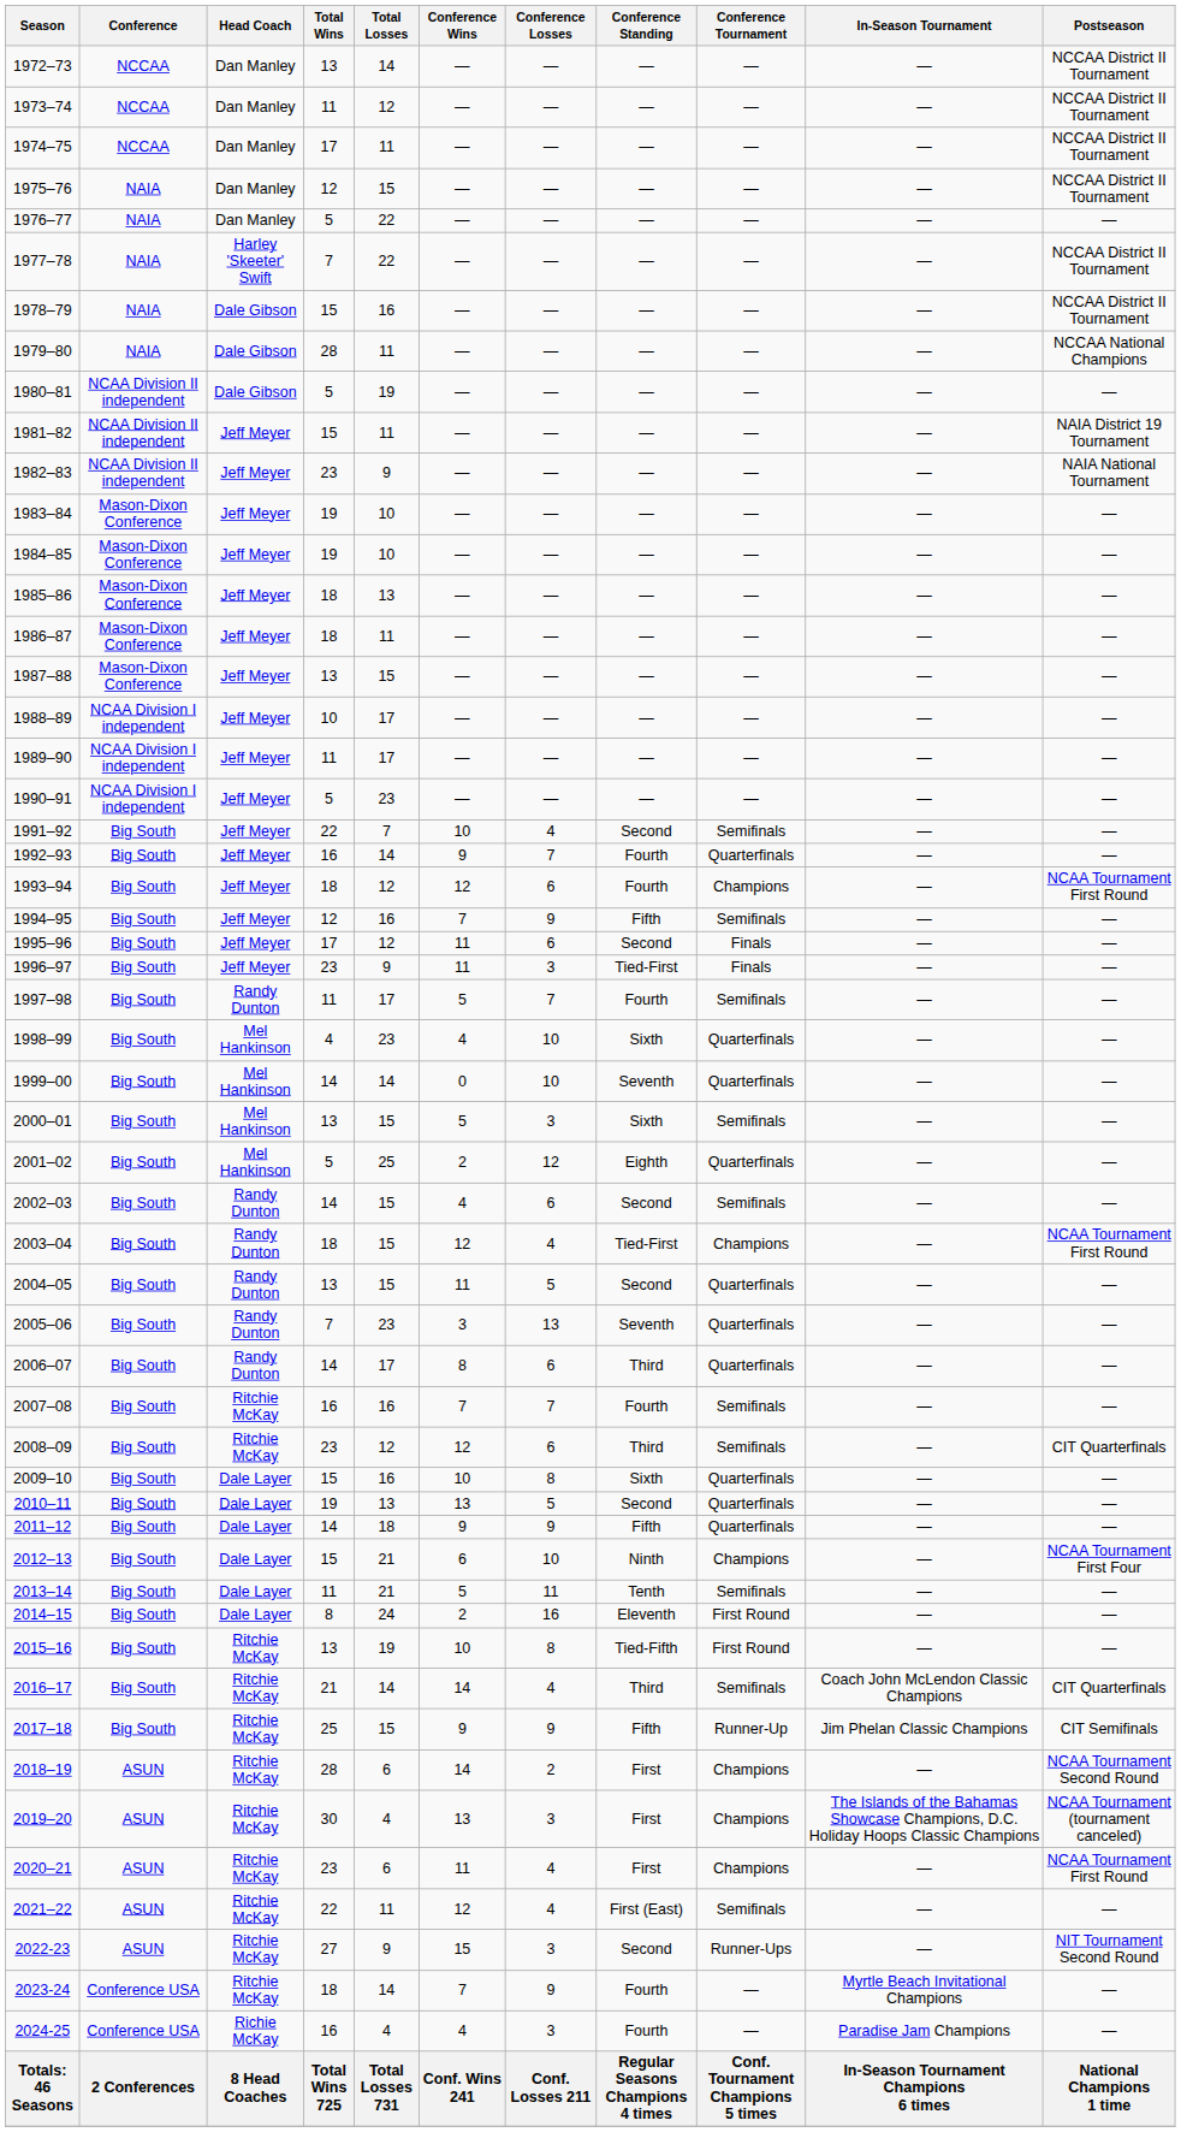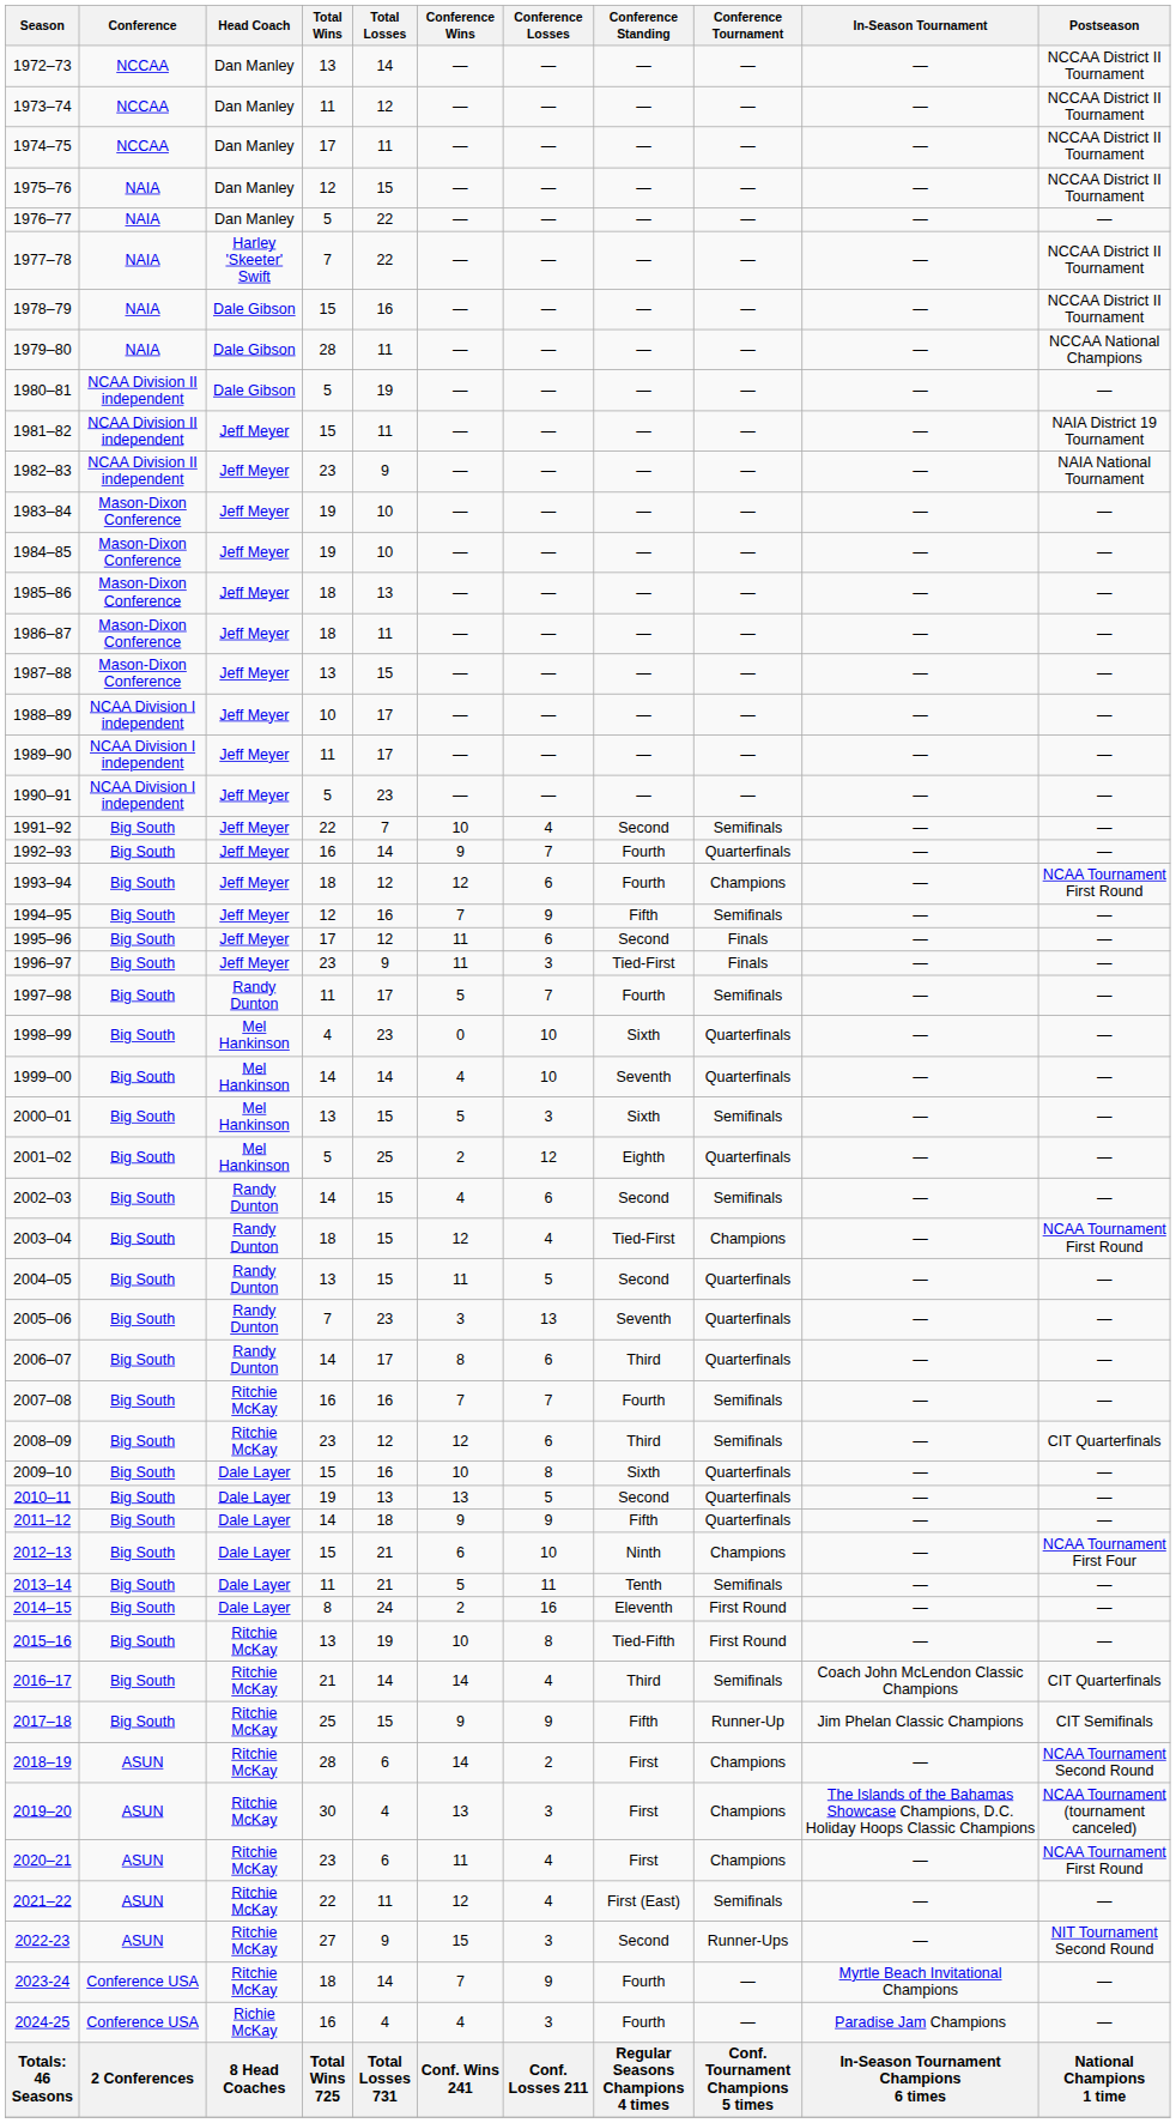 <table class="wikitable sortable">
 <tr>
 <th align="center"><small>Season</small></th>
 <th align="center"><small>Conference</small></th>
 <th align="center"><small>Head Coach</small></th>
 <th align="center"><small>Total Wins</small></th>
 <th align="center"><small>Total Losses</small></th>
 <th align="center"><small>Conference Wins</small></th>
 <th align="center"><small>Conference Losses</small></th>
 <th align="center"><small>Conference Standing</small></th>
 <th align="center"><small>Conference Tournament</small></th>
 <th><small>In-Season Tournament</small></th>
 <th align="center"><small>Postseason</small></th>
 </tr>
 <tr bgcolor=>
 <td align="center">1972–73</td>
 <td align="center"><a href='#'>NCCAA</a></td>
 <td align="center">Dan Manley</td>
 <td align="center">13</td>
 <td align="center">14</td>
 <td align="center">—</td>
 <td align="center">—</td>
 <td align="center">—</td>
 <td align="center">—</td>
 <td align="center">—</td>
 <td align="center">NCCAA District II Tournament</td>
 </tr>
 <tr>
 <td align="center">1973–74</td>
 <td align="center"><a href='#'>NCCAA</a></td>
 <td align="center">Dan Manley</td>
 <td align="center">11</td>
 <td align="center">12</td>
 <td align="center">—</td>
 <td align="center">—</td>
 <td align="center">—</td>
 <td align="center">—</td>
 <td align="center">—</td>
 <td align="center">NCCAA District II Tournament</td>
 </tr>
 <tr>
 <td align="center">1974–75</td>
 <td align="center"><a href='#'>NCCAA</a></td>
 <td align="center">Dan Manley</td>
 <td align="center">17</td>
 <td align="center">11</td>
 <td align="center">—</td>
 <td align="center">—</td>
 <td align="center">—</td>
 <td align="center">—</td>
 <td align="center">—</td>
 <td align="center">NCCAA District II Tournament</td>
 </tr>
 <tr>
 <td align="center">1975–76</td>
 <td align="center"><a href='#'>NAIA</a></td>
 <td align="center">Dan Manley</td>
 <td align="center">12</td>
 <td align="center">15</td>
 <td align="center">—</td>
 <td align="center">—</td>
 <td align="center">—</td>
 <td align="center">—</td>
 <td align="center">—</td>
 <td align="center">NCCAA District II Tournament</td>
 </tr>
 <tr>
 <td align="center">1976–77</td>
 <td align="center"><a href='#'>NAIA</a></td>
 <td align="center">Dan Manley</td>
 <td align="center">5</td>
 <td align="center">22</td>
 <td align="center">—</td>
 <td align="center">—</td>
 <td align="center">—</td>
 <td align="center">—</td>
 <td align="center">—</td>
 <td align="center">—</td>
 </tr>
 <tr>
 <td align="center">1977–78</td>
 <td align="center"><a href='#'>NAIA</a></td>
 <td align="center"><a href='#'>Harley 'Skeeter' Swift</a></td>
 <td align="center">7</td>
 <td align="center">22</td>
 <td align="center">—</td>
 <td align="center">—</td>
 <td align="center">—</td>
 <td align="center">—</td>
 <td align="center">—</td>
 <td align="center">NCCAA District II Tournament</td>
 </tr>
 <tr>
 <td align="center">1978–79</td>
 <td align="center"><a href='#'>NAIA</a></td>
 <td align="center"><a href='#'>Dale Gibson</a></td>
 <td align="center">15</td>
 <td align="center">16</td>
 <td align="center">—</td>
 <td align="center">—</td>
 <td align="center">—</td>
 <td align="center">—</td>
 <td align="center">—</td>
 <td align="center">NCCAA District II Tournament</td>
 </tr>
 <tr>
 <td align="center">1979–80</td>
 <td align="center"><a href='#'>NAIA</a></td>
 <td align="center"><a href='#'>Dale Gibson</a></td>
 <td align="center">28</td>
 <td align="center">11</td>
 <td align="center">—</td>
 <td align="center">—</td>
 <td align="center">—</td>
 <td align="center">—</td>
 <td align="center">—</td>
 <td align="center">NCCAA National Champions</td>
 </tr>
 <tr>
 <td align="center">1980–81</td>
 <td align="center"><a href='#'>NCAA Division II independent</a></td>
 <td align="center"><a href='#'>Dale Gibson</a></td>
 <td align="center">5</td>
 <td align="center">19</td>
 <td align="center">—</td>
 <td align="center">—</td>
 <td align="center">—</td>
 <td align="center">—</td>
 <td align="center">—</td>
 <td align="center">—</td>
 </tr>
 <tr>
 <td align="center">1981–82</td>
 <td align="center"><a href='#'>NCAA Division II independent</a></td>
 <td align="center"><a href='#'>Jeff Meyer</a></td>
 <td align="center">15</td>
 <td align="center">11</td>
 <td align="center">—</td>
 <td align="center">—</td>
 <td align="center">—</td>
 <td align="center">—</td>
 <td align="center">—</td>
 <td align="center">NAIA District 19 Tournament</td>
 </tr>
 <tr>
 <td align="center">1982–83</td>
 <td align="center"><a href='#'>NCAA Division II independent</a></td>
 <td align="center"><a href='#'>Jeff Meyer</a></td>
 <td align="center">23</td>
 <td align="center">9</td>
 <td align="center">—</td>
 <td align="center">—</td>
 <td align="center">—</td>
 <td align="center">—</td>
 <td align="center">—</td>
 <td align="center">NAIA National Tournament</td>
 </tr>
 <tr>
 <td align="center">1983–84</td>
 <td align="center"><a href='#'>Mason-Dixon Conference</a></td>
 <td align="center"><a href='#'>Jeff Meyer</a></td>
 <td align="center">19</td>
 <td align="center">10</td>
 <td align="center">—</td>
 <td align="center">—</td>
 <td align="center">—</td>
 <td align="center">—</td>
 <td align="center">—</td>
 <td align="center">—</td>
 </tr>
 <tr>
 <td align="center">1984–85</td>
 <td align="center"><a href='#'>Mason-Dixon Conference</a></td>
 <td align="center"><a href='#'>Jeff Meyer</a></td>
 <td align="center">19</td>
 <td align="center">10</td>
 <td align="center">—</td>
 <td align="center">—</td>
 <td align="center">—</td>
 <td align="center">—</td>
 <td align="center">—</td>
 <td align="center">—</td>
 </tr>
 <tr>
 <td align="center">1985–86</td>
 <td align="center"><a href='#'>Mason-Dixon Conference</a></td>
 <td align="center"><a href='#'>Jeff Meyer</a></td>
 <td align="center">18</td>
 <td align="center">13</td>
 <td align="center">—</td>
 <td align="center">—</td>
 <td align="center">—</td>
 <td align="center">—</td>
 <td align="center">—</td>
 <td align="center">—</td>
 </tr>
 <tr>
 <td align="center">1986–87</td>
 <td align="center"><a href='#'>Mason-Dixon Conference</a></td>
 <td align="center"><a href='#'>Jeff Meyer</a></td>
 <td align="center">18</td>
 <td align="center">11</td>
 <td align="center">—</td>
 <td align="center">—</td>
 <td align="center">—</td>
 <td align="center">—</td>
 <td align="center">—</td>
 <td align="center">—</td>
 </tr>
 <tr>
 <td align="center">1987–88</td>
 <td align="center"><a href='#'>Mason-Dixon Conference</a></td>
 <td align="center"><a href='#'>Jeff Meyer</a></td>
 <td align="center">13</td>
 <td align="center">15</td>
 <td align="center">—</td>
 <td align="center">—</td>
 <td align="center">—</td>
 <td align="center">—</td>
 <td align="center">—</td>
 <td align="center">—</td>
 </tr>
 <tr>
 <td align="center">1988–89</td>
 <td align="center"><a href='#'>NCAA Division I independent</a></td>
 <td align="center"><a href='#'>Jeff Meyer</a></td>
 <td align="center">10</td>
 <td align="center">17</td>
 <td align="center">—</td>
 <td align="center">—</td>
 <td align="center">—</td>
 <td align="center">—</td>
 <td align="center">—</td>
 <td align="center">—</td>
 </tr>
 <tr>
 <td align="center">1989–90</td>
 <td align="center"><a href='#'>NCAA Division I independent</a></td>
 <td align="center"><a href='#'>Jeff Meyer</a></td>
 <td align="center">11</td>
 <td align="center">17</td>
 <td align="center">—</td>
 <td align="center">—</td>
 <td align="center">—</td>
 <td align="center">—</td>
 <td align="center">—</td>
 <td align="center">—</td>
 </tr>
 <tr>
 <td align="center">1990–91</td>
 <td align="center"><a href='#'>NCAA Division I independent</a></td>
 <td align="center"><a href='#'>Jeff Meyer</a></td>
 <td align="center">5</td>
 <td align="center">23</td>
 <td align="center">—</td>
 <td align="center">—</td>
 <td align="center">—</td>
 <td align="center">—</td>
 <td align="center">—</td>
 <td align="center">—</td>
 </tr>
 <tr>
 <td align="center">1991–92</td>
 <td align="center"><a href='#'>Big South</a></td>
 <td align="center"><a href='#'>Jeff Meyer</a></td>
 <td align="center">22</td>
 <td align="center">7</td>
 <td align="center">10</td>
 <td align="center">4</td>
 <td align="center">Second</td>
 <td align="center">Semifinals</td>
 <td align="center">—</td>
 <td align="center">—</td>
 </tr>
 <tr>
 <td align="center">1992–93</td>
 <td align="center"><a href='#'>Big South</a></td>
 <td align="center"><a href='#'>Jeff Meyer</a></td>
 <td align="center">16</td>
 <td align="center">14</td>
 <td align="center">9</td>
 <td align="center">7</td>
 <td align="center">Fourth</td>
 <td align="center">Quarterfinals</td>
 <td align="center">—</td>
 <td align="center">—</td>
 </tr>
 <tr>
 <td align="center">1993–94</td>
 <td align="center"><a href='#'>Big South</a></td>
 <td align="center"><a href='#'>Jeff Meyer</a></td>
 <td align="center">18</td>
 <td align="center">12</td>
 <td align="center">12</td>
 <td align="center">6</td>
 <td align="center">Fourth</td>
 <td align="center">Champions</td>
 <td align="center">—</td>
 <td align="center"><a href='#'>NCAA Tournament</a> First Round</td>
 </tr>
 <tr>
 <td align="center">1994–95</td>
 <td align="center"><a href='#'>Big South</a></td>
 <td align="center"><a href='#'>Jeff Meyer</a></td>
 <td align="center">12</td>
 <td align="center">16</td>
 <td align="center">7</td>
 <td align="center">9</td>
 <td align="center">Fifth</td>
 <td align="center">Semifinals</td>
 <td align="center">—</td>
 <td align="center">—</td>
 </tr>
 <tr>
 <td align="center">1995–96</td>
 <td align="center"><a href='#'>Big South</a></td>
 <td align="center"><a href='#'>Jeff Meyer</a></td>
 <td align="center">17</td>
 <td align="center">12</td>
 <td align="center">11</td>
 <td align="center">6</td>
 <td align="center">Second</td>
 <td align="center">Finals</td>
 <td align="center">—</td>
 <td align="center">—</td>
 </tr>
 <tr>
 <td align="center">1996–97</td>
 <td align="center"><a href='#'>Big South</a></td>
 <td align="center"><a href='#'>Jeff Meyer</a></td>
 <td align="center">23</td>
 <td align="center">9</td>
 <td align="center">11</td>
 <td align="center">3</td>
 <td align="center">Tied-First</td>
 <td align="center">Finals</td>
 <td align="center">—</td>
 <td align="center">—</td>
 </tr>
 <tr>
 <td align="center">1997–98</td>
 <td align="center"><a href='#'>Big South</a></td>
 <td align="center"><a href='#'>Randy Dunton</a></td>
 <td align="center">11</td>
 <td align="center">17</td>
 <td align="center">5</td>
 <td align="center">7</td>
 <td align="center">Fourth</td>
 <td align="center">Semifinals</td>
 <td align="center">—</td>
 <td align="center">—</td>
 </tr>
 <tr>
 <td align="center">1998–99</td>
 <td align="center"><a href='#'>Big South</a></td>
 <td align="center"><a href='#'>Mel Hankinson</a></td>
 <td align="center">4</td>
 <td align="center">23</td>
-<td align="center">4</td>
+<td align="center">0</td>
 <td align="center">10</td>
 <td align="center">Sixth</td>
 <td align="center">Quarterfinals</td>
 <td align="center">—</td>
 <td align="center">—</td>
 </tr>
 <tr>
 <td align="center">1999–00</td>
 <td align="center"><a href='#'>Big South</a></td>
 <td align="center"><a href='#'>Mel Hankinson</a></td>
 <td align="center">14</td>
 <td align="center">14</td>
-<td align="center">0</td>
+<td align="center">4</td>
 <td align="center">10</td>
 <td align="center">Seventh</td>
 <td align="center">Quarterfinals</td>
 <td align="center">—</td>
 <td align="center">—</td>
 </tr>
 <tr>
 <td align="center">2000–01</td>
 <td align="center"><a href='#'>Big South</a></td>
 <td align="center"><a href='#'>Mel Hankinson</a></td>
 <td align="center">13</td>
 <td align="center">15</td>
 <td align="center">5</td>
 <td align="center">3</td>
 <td align="center">Sixth</td>
 <td align="center">Semifinals</td>
 <td align="center">—</td>
 <td align="center">—</td>
 </tr>
 <tr>
 <td align="center">2001–02</td>
 <td align="center"><a href='#'>Big South</a></td>
 <td align="center"><a href='#'>Mel Hankinson</a></td>
 <td align="center">5</td>
 <td align="center">25</td>
 <td align="center">2</td>
 <td align="center">12</td>
 <td align="center">Eighth</td>
 <td align="center">Quarterfinals</td>
 <td align="center">—</td>
 <td align="center">—</td>
 </tr>
 <tr>
 <td align="center">2002–03</td>
 <td align="center"><a href='#'>Big South</a></td>
 <td align="center"><a href='#'>Randy Dunton</a></td>
 <td align="center">14</td>
 <td align="center">15</td>
 <td align="center">4</td>
 <td align="center">6</td>
 <td align="center">Second</td>
 <td align="center">Semifinals</td>
 <td align="center">—</td>
 <td align="center">—</td>
 </tr>
 <tr>
 <td align="center">2003–04</td>
 <td align="center"><a href='#'>Big South</a></td>
 <td align="center"><a href='#'>Randy Dunton</a></td>
 <td align="center">18</td>
 <td align="center">15</td>
 <td align="center">12</td>
 <td align="center">4</td>
 <td align="center">Tied-First</td>
 <td align="center">Champions</td>
 <td align="center">—</td>
 <td align="center"><a href='#'>NCAA Tournament</a> First Round</td>
 </tr>
 <tr>
 <td align="center">2004–05</td>
 <td align="center"><a href='#'>Big South</a></td>
 <td align="center"><a href='#'>Randy Dunton</a></td>
 <td align="center">13</td>
 <td align="center">15</td>
 <td align="center">11</td>
 <td align="center">5</td>
 <td align="center">Second</td>
 <td align="center">Quarterfinals</td>
 <td align="center">—</td>
 <td align="center">—</td>
 </tr>
 <tr>
 <td align="center">2005–06</td>
 <td align="center"><a href='#'>Big South</a></td>
 <td align="center"><a href='#'>Randy Dunton</a></td>
 <td align="center">7</td>
 <td align="center">23</td>
 <td align="center">3</td>
 <td align="center">13</td>
 <td align="center">Seventh</td>
 <td align="center">Quarterfinals</td>
 <td align="center">—</td>
 <td align="center">—</td>
 </tr>
 <tr>
 <td align="center">2006–07</td>
 <td align="center"><a href='#'>Big South</a></td>
 <td align="center"><a href='#'>Randy Dunton</a></td>
 <td align="center">14</td>
 <td align="center">17</td>
 <td align="center">8</td>
 <td align="center">6</td>
 <td align="center">Third</td>
 <td align="center">Quarterfinals</td>
 <td align="center">—</td>
 <td align="center">—</td>
 </tr>
 <tr>
 <td align="center">2007–08</td>
 <td align="center"><a href='#'>Big South</a></td>
 <td align="center"><a href='#'>Ritchie McKay</a></td>
 <td align="center">16</td>
 <td align="center">16</td>
 <td align="center">7</td>
 <td align="center">7</td>
 <td align="center">Fourth</td>
 <td align="center">Semifinals</td>
 <td align="center">—</td>
 <td align="center">—</td>
 </tr>
 <tr>
 <td align="center">2008–09</td>
 <td align="center"><a href='#'>Big South</a></td>
 <td align="center"><a href='#'>Ritchie McKay</a></td>
 <td align="center">23</td>
 <td align="center">12</td>
 <td align="center">12</td>
 <td align="center">6</td>
 <td align="center">Third</td>
 <td align="center">Semifinals</td>
 <td align="center">—</td>
 <td align="center">CIT Quarterfinals</td>
 </tr>
 <tr>
 <td align="center">2009–10</td>
 <td align="center"><a href='#'>Big South</a></td>
 <td align="center"><a href='#'>Dale Layer</a></td>
 <td align="center">15</td>
 <td align="center">16</td>
 <td align="center">10</td>
 <td align="center">8</td>
 <td align="center">Sixth</td>
 <td align="center">Quarterfinals</td>
 <td align="center">—</td>
 <td align="center">—</td>
 </tr>
 <tr>
 <td align="center"><a href='#'>2010–11</a></td>
 <td align="center"><a href='#'>Big South</a></td>
 <td align="center"><a href='#'>Dale Layer</a></td>
 <td align="center">19</td>
 <td align="center">13</td>
 <td align="center">13</td>
 <td align="center">5</td>
 <td align="center">Second</td>
 <td align="center">Quarterfinals</td>
 <td align="center">—</td>
 <td align="center">—</td>
 </tr>
 <tr>
 <td align="center"><a href='#'>2011–12</a></td>
 <td align="center"><a href='#'>Big South</a></td>
 <td align="center"><a href='#'>Dale Layer</a></td>
 <td align="center">14</td>
 <td align="center">18</td>
 <td align="center">9</td>
 <td align="center">9</td>
 <td align="center">Fifth</td>
 <td align="center">Quarterfinals</td>
 <td align="center">—</td>
 <td align="center">—</td>
 </tr>
 <tr>
 <td align="center"><a href='#'>2012–13</a></td>
 <td align="center"><a href='#'>Big South</a></td>
 <td align="center"><a href='#'>Dale Layer</a></td>
 <td align="center">15</td>
 <td align="center">21</td>
 <td align="center">6</td>
 <td align="center">10</td>
 <td align="center">Ninth</td>
 <td align="center">Champions</td>
 <td align="center">—</td>
 <td align="center"><a href='#'>NCAA Tournament</a> First Four</td>
 </tr>
 <tr>
 <td align="center"><a href='#'>2013–14</a></td>
 <td align="center"><a href='#'>Big South</a></td>
 <td align="center"><a href='#'>Dale Layer</a></td>
 <td align="center">11</td>
 <td align="center">21</td>
 <td align="center">5</td>
 <td align="center">11</td>
 <td align="center">Tenth</td>
 <td align="center">Semifinals</td>
 <td align="center">—</td>
 <td align="center">—</td>
 </tr>
 <tr>
 <td align="center"><a href='#'>2014–15</a></td>
 <td align="center"><a href='#'>Big South</a></td>
 <td align="center"><a href='#'>Dale Layer</a></td>
 <td align="center">8</td>
 <td align="center">24</td>
 <td align="center">2</td>
 <td align="center">16</td>
 <td align="center">Eleventh</td>
 <td align="center">First Round</td>
 <td align="center">—</td>
 <td align="center">—</td>
 </tr>
 <tr>
 <td align="center"><a href='#'>2015–16</a></td>
 <td align="center"><a href='#'>Big South</a></td>
 <td align="center"><a href='#'>Ritchie McKay</a></td>
 <td align="center">13</td>
 <td align="center">19</td>
 <td align="center">10</td>
 <td align="center">8</td>
 <td align="center">Tied-Fifth</td>
 <td align="center">First Round</td>
 <td align="center">—</td>
 <td align="center">—</td>
 </tr>
 <tr>
 <td align="center"><a href='#'>2016–17</a></td>
 <td align="center"><a href='#'>Big South</a></td>
 <td align="center"><a href='#'>Ritchie McKay</a></td>
 <td align="center">21</td>
 <td align="center">14</td>
 <td align="center">14</td>
 <td align="center">4</td>
 <td align="center">Third</td>
 <td align="center">Semifinals</td>
 <td align="center">Coach John McLendon Classic Champions</td>
 <td align="center">CIT Quarterfinals</td>
 </tr>
 <tr>
 <td align="center"><a href='#'>2017–18</a></td>
 <td align="center"><a href='#'>Big South</a></td>
 <td align="center"><a href='#'>Ritchie McKay</a></td>
 <td align="center">25</td>
 <td align="center">15</td>
 <td align="center">9</td>
 <td align="center">9</td>
 <td align="center">Fifth</td>
 <td align="center">Runner-Up</td>
 <td align="center">Jim Phelan Classic Champions</td>
 <td align="center">CIT Semifinals</td>
 </tr>
 <tr>
 <td align="center"><a href='#'>2018–19</a></td>
 <td align="center"><a href='#'>ASUN</a></td>
 <td align="center"><a href='#'>Ritchie McKay</a></td>
 <td align="center">28</td>
 <td align="center">6</td>
 <td align="center">14</td>
 <td align="center">2</td>
 <td align="center">First</td>
 <td align="center">Champions</td>
 <td align="center">—</td>
 <td align="center"><a href='#'>NCAA Tournament</a> Second Round</td>
 </tr>
 <tr>
 <td align="center"><a href='#'>2019–20</a></td>
 <td align="center"><a href='#'>ASUN</a></td>
 <td align="center"><a href='#'>Ritchie McKay</a></td>
 <td align="center">30</td>
 <td align="center">4</td>
 <td align="center">13</td>
 <td align="center">3</td>
 <td align="center">First</td>
 <td align="center">Champions</td>
 <td align="center"><a href='#'>The Islands of the Bahamas Showcase</a> Champions, D.C. Holiday Hoops Classic Champions</td>
 <td align="center"><a href='#'>NCAA Tournament</a> <br>(tournament canceled)</td>
 </tr>
 <tr>
 <td align="center"><a href='#'>2020–21</a></td>
 <td align="center"><a href='#'>ASUN</a></td>
 <td align="center"><a href='#'>Ritchie McKay</a></td>
 <td align="center">23</td>
 <td align="center">6</td>
 <td align="center">11</td>
 <td align="center">4</td>
 <td align="center">First</td>
 <td align="center">Champions</td>
 <td align="center">—</td>
 <td align="center"><a href='#'>NCAA Tournament</a> First Round</td>
 </tr>
 <tr>
 <td align="center"><a href='#'>2021–22</a></td>
 <td align="center"><a href='#'>ASUN</a></td>
 <td align="center"><a href='#'>Ritchie McKay</a></td>
 <td align="center">22</td>
 <td align="center">11</td>
 <td align="center">12</td>
 <td align="center">4</td>
 <td align="center">First (East)</td>
 <td align="center">Semifinals</td>
 <td align="center">—</td>
 <td align="center">—</td>
 </tr>
 <tr>
 <td align="center"><a href='#'>2022-23</a></td>
 <td align="center"><a href='#'>ASUN</a></td>
 <td align="center"><a href='#'>Ritchie McKay</a></td>
 <td align="center">27</td>
 <td align="center">9</td>
 <td align="center">15</td>
 <td align="center">3</td>
 <td align="center">Second</td>
 <td align="center">Runner-Ups</td>
 <td align="center">—</td>
 <td align="center"><a href='#'>NIT Tournament</a> Second Round</td>
 </tr>
 <tr>
 <td align="center"><a href='#'>2023-24</a></td>
 <td align="center"><a href='#'>Conference USA</a></td>
 <td align="center"><a href='#'>Ritchie McKay</a></td>
 <td align="center">18</td>
 <td align="center">14</td>
 <td align="center">7</td>
 <td align="center">9</td>
 <td align="center">Fourth</td>
 <td align="center">—</td>
 <td align="center"><a href='#'>Myrtle Beach Invitational</a> Champions</td>
 <td align="center">—</td>
 </tr>
 <tr>
 <td align="center"><a href='#'>2024-25</a></td>
 <td align="center"><a href='#'>Conference USA</a></td>
 <td align="center"><a href='#'>Richie McKay</a></td>
 <td align="center">16</td>
 <td align="center">4</td>
 <td align="center">4</td>
 <td align="center">3</td>
 <td align="center">Fourth</td>
 <td align="center">—</td>
 <td align="center"><a href='#'>Paradise Jam</a> Champions</td>
 <td align="center">—</td>
 </tr>
 <tr class="sortbottom">
 <th>Totals:<br>46 Seasons</th>
 <th>2 Conferences</th>
 <th>8 Head Coaches</th>
 <th>Total<br>Wins<br>725</th>
 <th>Total<br>Losses<br>731</th>
 <th>Conf. Wins 241</th>
 <th>Conf. Losses 211</th>
 <th>Regular Seasons<br>Champions<br>4 times</th>
 <th>Conf. Tournament<br>Champions<br>5 times</th>
 <th>In-Season Tournament<br>Champions<br>6 times</th>
 <th>National Champions<br>1 time</th>
 </tr>
 <tr>
 </tr>
 </table>
